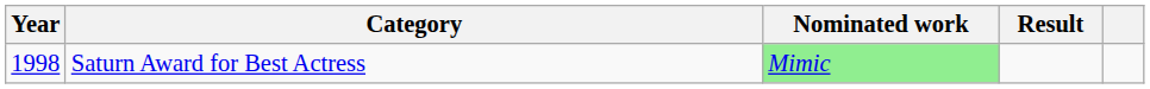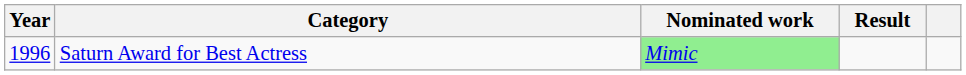 <table class="wikitable">
 <tr>
 <th>Year</th>
 <th width="450">Category</th>
 <th width="148">Nominated work</th>
 <th width="60">Result</th>
 <th width="20" class="unsortable"></th>
 </tr>
 <tr>
-<td><a href='#'>1998</a></td>
+<td><a href='#'>1996</a></td>
 <td><a href='#'>Saturn Award for Best Actress</a></td>
 <td style="background: lightgreen;"><em><a href='#'>Mimic</a></em></td>
 <td></td>
 <td></td>
 </tr>
 </table>
